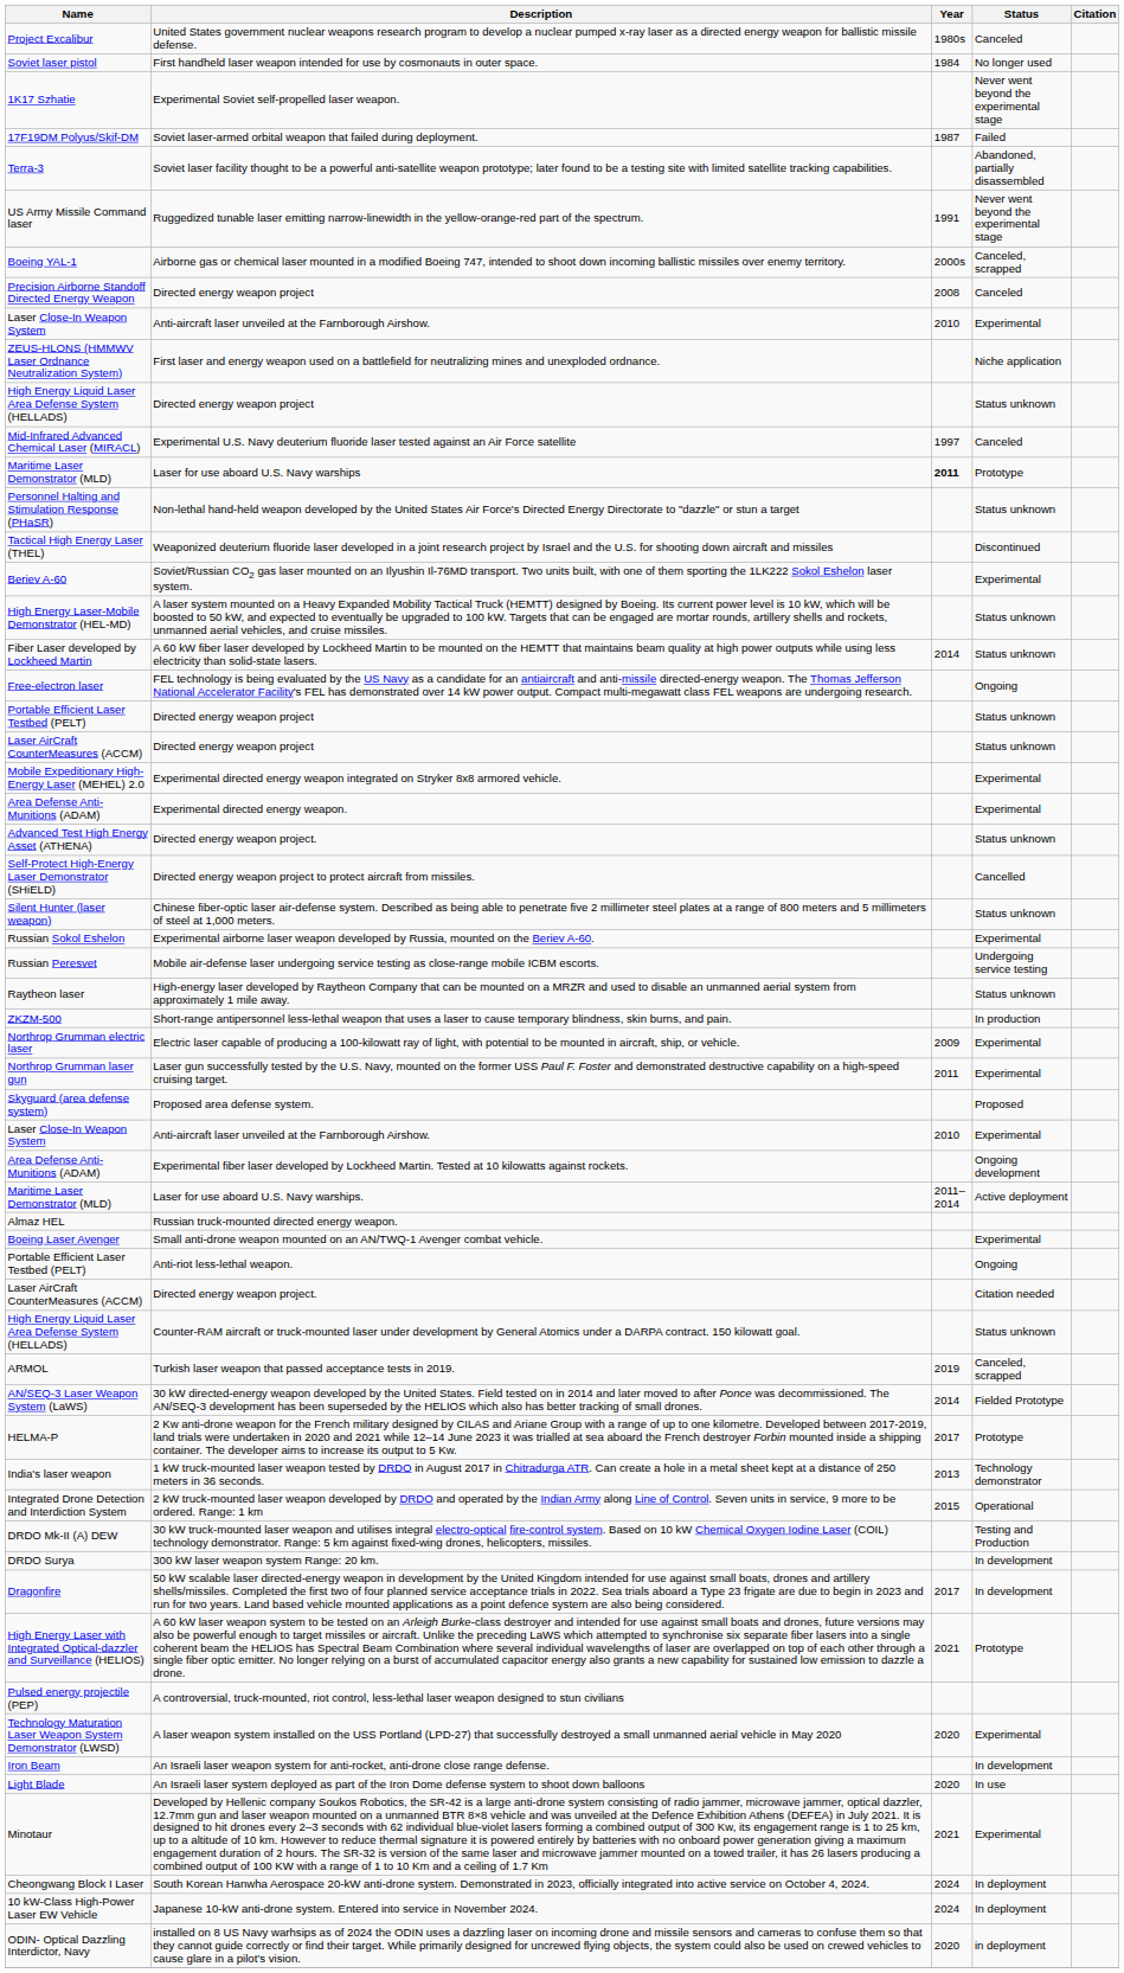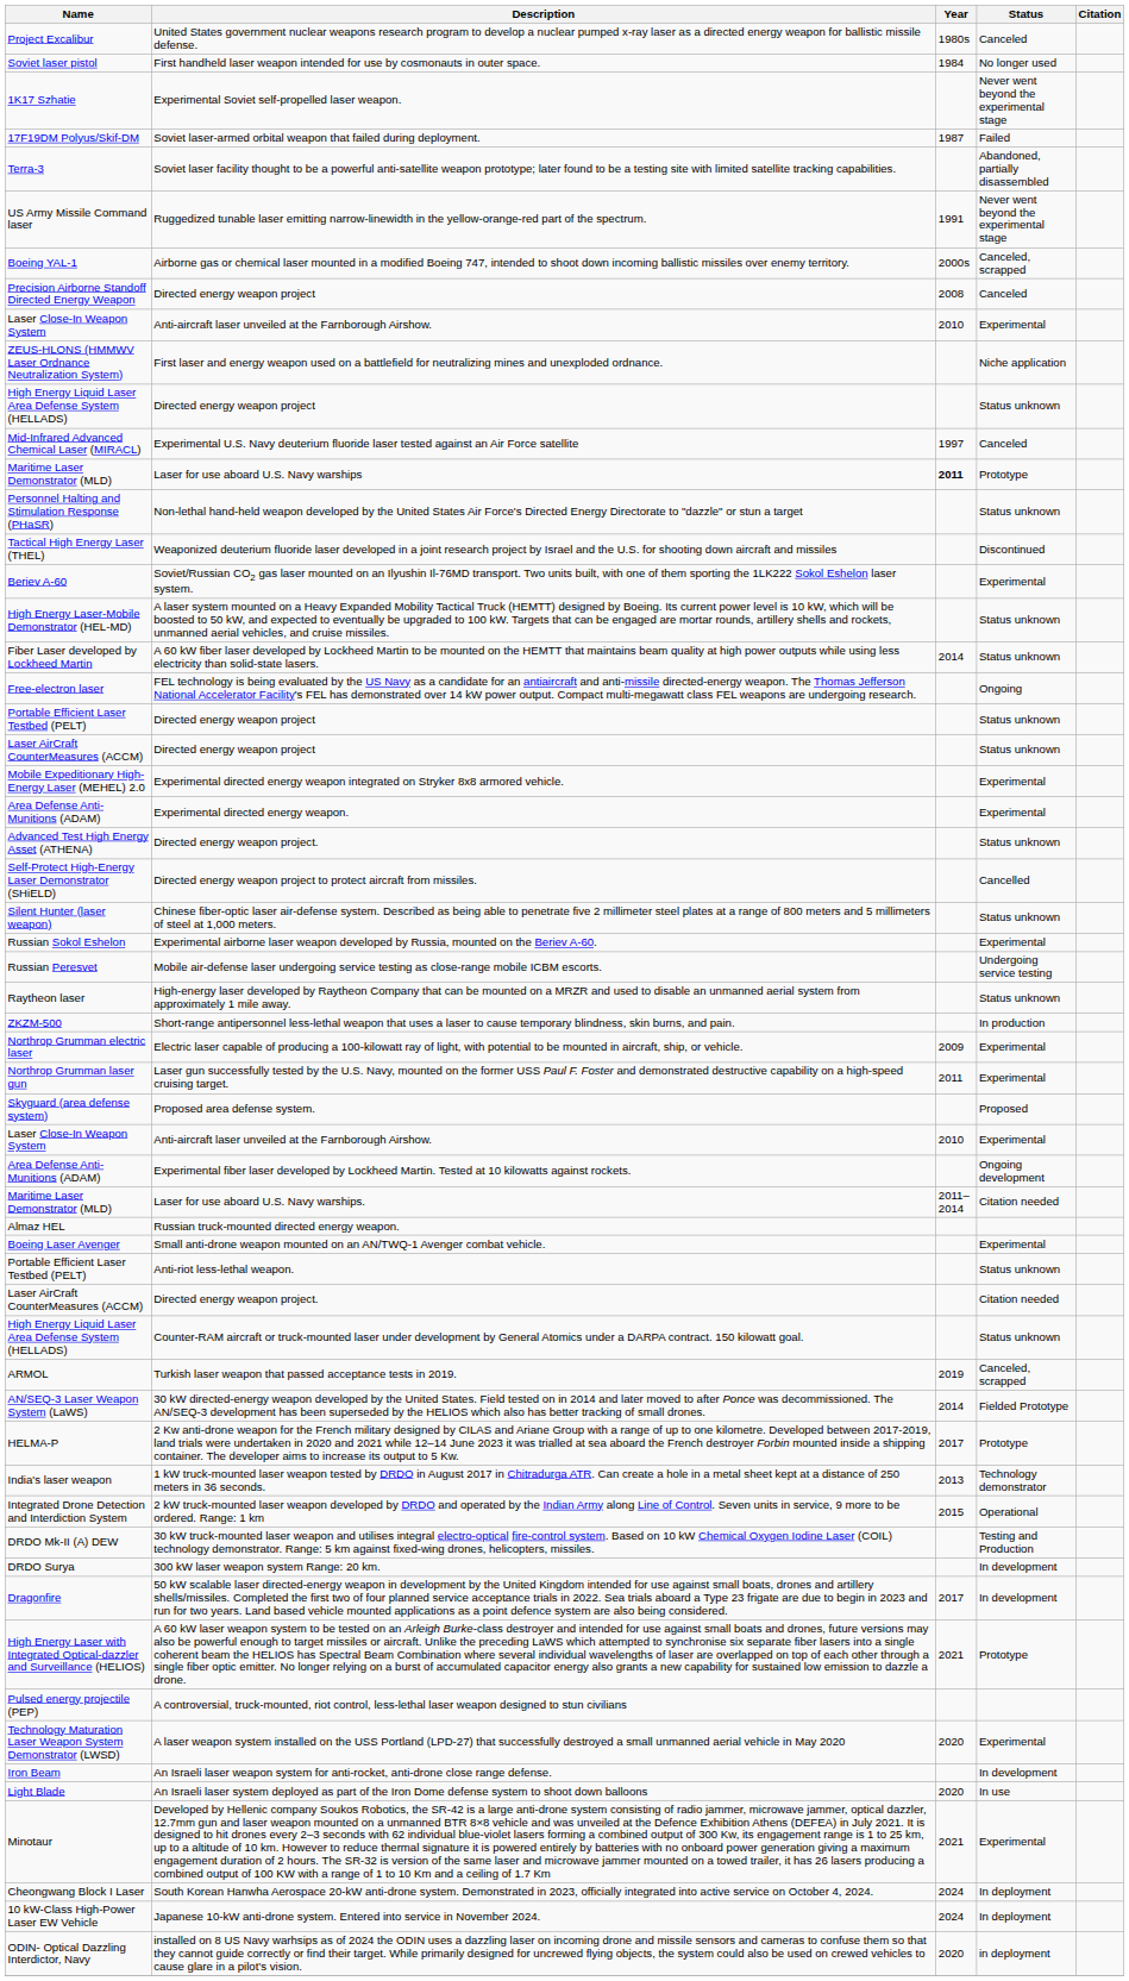 <table class="wikitable">
 <tr>
 <th>Name</th>
 <th>Description</th>
 <th>Year</th>
 <th>Status</th>
 <th>Citation</th>
 </tr>
 <tr>
 <td><a href='#'>Project Excalibur</a></td>
 <td>United States government nuclear weapons research program to develop a nuclear pumped x-ray laser as a directed energy weapon for ballistic missile defense.</td>
 <td>1980s</td>
 <td>Canceled</td>
 <td></td>
 </tr>
 <tr>
 <td><a href='#'>Soviet laser pistol</a></td>
 <td>First handheld laser weapon intended for use by cosmonauts in outer space.</td>
 <td>1984</td>
 <td>No longer used</td>
 <td></td>
 </tr>
 <tr>
 <td><a href='#'>1K17 Szhatie</a></td>
 <td>Experimental Soviet self-propelled laser weapon.</td>
 <td></td>
 <td>Never went beyond the experimental stage</td>
 <td></td>
 </tr>
 <tr>
 <td><a href='#'>17F19DM Polyus/Skif-DM</a></td>
 <td>Soviet laser-armed orbital weapon that failed during deployment.</td>
 <td>1987</td>
 <td>Failed</td>
 <td></td>
 </tr>
 <tr>
 <td><a href='#'>Terra-3</a></td>
 <td>Soviet laser facility thought to be a powerful anti-satellite weapon prototype; later found to be a testing site with limited satellite tracking capabilities.</td>
 <td></td>
 <td>Abandoned, partially disassembled</td>
 <td></td>
 </tr>
 <tr>
 <td>US Army Missile Command laser</td>
 <td>Ruggedized tunable laser emitting narrow-linewidth in the yellow-orange-red part of the spectrum.</td>
 <td>1991</td>
 <td>Never went beyond the experimental stage</td>
 <td></td>
 </tr>
 <tr>
 <td><a href='#'>Boeing YAL-1</a></td>
 <td>Airborne gas or chemical laser mounted in a modified Boeing 747, intended to shoot down incoming ballistic missiles over enemy territory.</td>
 <td>2000s</td>
 <td>Canceled, scrapped</td>
 <td></td>
 </tr>
 <tr>
 <td><a href='#'>Precision Airborne Standoff Directed Energy Weapon</a></td>
 <td>Directed energy weapon project</td>
 <td>2008</td>
 <td>Canceled</td>
 <td></td>
 </tr>
 <tr>
 <td>Laser <a href='#'>Close-In Weapon System</a></td>
 <td>Anti-aircraft laser unveiled at the Farnborough Airshow.</td>
 <td>2010</td>
 <td>Experimental</td>
 <td></td>
 </tr>
 <tr>
 <td><a href='#'>ZEUS-HLONS (HMMWV Laser Ordnance Neutralization System)</a></td>
 <td>First laser and energy weapon used on a battlefield for neutralizing mines and unexploded ordnance.</td>
 <td></td>
 <td>Niche application</td>
 <td></td>
 </tr>
 <tr>
 <td><a href='#'>High Energy Liquid Laser Area Defense System</a> (HELLADS)</td>
 <td>Directed energy weapon project</td>
 <td></td>
 <td>Status unknown</td>
 <td></td>
 </tr>
 <tr>
 <td><a href='#'>Mid-Infrared Advanced Chemical Laser</a> (<a href='#'>MIRACL</a>)</td>
 <td>Experimental U.S. Navy deuterium fluoride laser tested against an Air Force satellite</td>
 <td>1997</td>
 <td>Canceled</td>
 <td></td>
 </tr>
 <tr>
 <td><a href='#'>Maritime Laser Demonstrator</a> (MLD)</td>
 <td>Laser for use aboard U.S. Navy warships</td>
 <td><strong>2011</strong></td>
 <td>Prototype</td>
 <td></td>
 </tr>
 <tr>
 <td><a href='#'>Personnel Halting and Stimulation Response</a> (<a href='#'>PHaSR</a>)</td>
 <td>Non-lethal hand-held weapon developed by the United States Air Force's Directed Energy Directorate to "dazzle" or stun a target</td>
 <td></td>
 <td>Status unknown</td>
 <td></td>
 </tr>
 <tr>
 <td><a href='#'>Tactical High Energy Laser</a> (THEL)</td>
 <td>Weaponized deuterium fluoride laser developed in a joint research project by Israel and the U.S. for shooting down aircraft and missiles</td>
 <td></td>
 <td>Discontinued</td>
 <td></td>
 </tr>
 <tr>
 <td><a href='#'>Beriev A-60</a></td>
 <td>Soviet/Russian CO<sub>2</sub> gas laser mounted on an Ilyushin Il-76MD transport. Two units built, with one of them sporting the 1LK222 <a href='#'>Sokol Eshelon</a> laser system.</td>
 <td></td>
 <td>Experimental</td>
 <td></td>
 </tr>
 <tr>
 <td><a href='#'>High Energy Laser-Mobile Demonstrator</a> (HEL-MD)</td>
 <td>A laser system mounted on a Heavy Expanded Mobility Tactical Truck (HEMTT) designed by Boeing. Its current power level is 10 kW, which will be boosted to 50 kW, and expected to eventually be upgraded to 100 kW. Targets that can be engaged are mortar rounds, artillery shells and rockets, unmanned aerial vehicles, and cruise missiles.</td>
 <td></td>
 <td>Status unknown</td>
 <td></td>
 </tr>
 <tr>
 <td>Fiber Laser developed by <a href='#'>Lockheed Martin</a></td>
 <td>A 60 kW fiber laser developed by Lockheed Martin to be mounted on the HEMTT that maintains beam quality at high power outputs while using less electricity than solid-state lasers.</td>
 <td>2014</td>
 <td>Status unknown</td>
 <td></td>
 </tr>
 <tr>
 <td><a href='#'>Free-electron laser</a></td>
 <td>FEL technology is being evaluated by the <a href='#'>US Navy</a> as a candidate for an <a href='#'>antiaircraft</a> and anti-<a href='#'>missile</a> directed-energy weapon. The <a href='#'>Thomas Jefferson National Accelerator Facility</a>'s FEL has demonstrated over 14 kW power output. Compact multi-megawatt class FEL weapons are undergoing research.</td>
 <td></td>
 <td>Ongoing</td>
 <td></td>
 </tr>
 <tr>
 <td><a href='#'>Portable Efficient Laser Testbed</a> (PELT)</td>
 <td>Directed energy weapon project</td>
 <td></td>
 <td>Status unknown</td>
 <td></td>
 </tr>
 <tr>
 <td><a href='#'>Laser AirCraft CounterMeasures</a> (ACCM)</td>
 <td>Directed energy weapon project</td>
 <td></td>
 <td>Status unknown</td>
 <td></td>
 </tr>
 <tr>
 <td><a href='#'>Mobile Expeditionary High-Energy Laser</a> (MEHEL) 2.0</td>
 <td>Experimental directed energy weapon integrated on Stryker 8x8 armored vehicle.</td>
 <td></td>
 <td>Experimental</td>
 <td></td>
 </tr>
 <tr>
 <td><a href='#'>Area Defense Anti-Munitions</a> (ADAM)</td>
 <td>Experimental directed energy weapon.</td>
 <td></td>
 <td>Experimental</td>
 <td></td>
 </tr>
 <tr>
 <td><a href='#'>Advanced Test High Energy Asset</a> (ATHENA)</td>
 <td>Directed energy weapon project.</td>
 <td></td>
 <td>Status unknown</td>
 <td></td>
 </tr>
 <tr>
 <td><a href='#'>Self-Protect High-Energy Laser Demonstrator</a> (SHiELD)</td>
 <td>Directed energy weapon project to protect aircraft from missiles.</td>
 <td></td>
 <td>Cancelled</td>
 <td></td>
 </tr>
 <tr>
 <td><a href='#'>Silent Hunter (laser weapon)</a></td>
 <td>Chinese fiber-optic laser air-defense system. Described as being able to penetrate five 2 millimeter steel plates at a range of 800 meters and 5 millimeters of steel at 1,000 meters.</td>
 <td></td>
 <td>Status unknown</td>
 <td></td>
 </tr>
 <tr>
 <td>Russian <a href='#'>Sokol Eshelon</a></td>
 <td>Experimental airborne laser weapon developed by Russia, mounted on the <a href='#'>Beriev A-60</a>.</td>
 <td></td>
 <td>Experimental</td>
 <td></td>
 </tr>
 <tr>
 <td>Russian <a href='#'>Peresvet</a></td>
 <td>Mobile air-defense laser undergoing service testing as close-range mobile ICBM escorts.</td>
 <td></td>
 <td>Undergoing service testing</td>
 <td></td>
 </tr>
 <tr>
 <td>Raytheon laser</td>
 <td>High-energy laser developed by Raytheon Company that can be mounted on a MRZR and used to disable an unmanned aerial system from approximately 1 mile away.</td>
 <td></td>
 <td>Status unknown</td>
 <td></td>
 </tr>
 <tr>
 <td><a href='#'>ZKZM-500</a></td>
 <td>Short-range antipersonnel less-lethal weapon that uses a laser to cause temporary blindness, skin burns, and pain.</td>
 <td></td>
 <td>In production</td>
 <td></td>
 </tr>
 <tr>
 <td><a href='#'>Northrop Grumman electric laser</a></td>
 <td>Electric laser capable of producing a 100-kilowatt ray of light, with potential to be mounted in aircraft, ship, or vehicle.</td>
 <td>2009</td>
 <td>Experimental</td>
 <td></td>
 </tr>
 <tr>
 <td><a href='#'>Northrop Grumman laser gun</a></td>
 <td>Laser gun successfully tested by the U.S. Navy, mounted on the former USS <em>Paul F. Foster</em> and demonstrated destructive capability on a high-speed cruising target.</td>
 <td>2011</td>
 <td>Experimental</td>
 <td></td>
 </tr>
 <tr>
 <td><a href='#'>Skyguard (area defense system)</a></td>
 <td>Proposed area defense system.</td>
 <td></td>
 <td>Proposed</td>
 <td></td>
 </tr>
 <tr>
 <td>Laser <a href='#'>Close-In Weapon System</a></td>
 <td>Anti-aircraft laser unveiled at the Farnborough Airshow.</td>
 <td>2010</td>
 <td>Experimental</td>
 <td></td>
 </tr>
 <tr>
 <td><a href='#'>Area Defense Anti-Munitions</a> (ADAM)</td>
 <td>Experimental fiber laser developed by Lockheed Martin. Tested at 10 kilowatts against rockets.</td>
 <td></td>
 <td>Ongoing development</td>
 <td></td>
 </tr>
 <tr>
 <td><a href='#'>Maritime Laser Demonstrator</a> (MLD)</td>
 <td>Laser for use aboard U.S. Navy warships.</td>
 <td>2011–2014</td>
-<td>Active deployment</td>
+<td>Citation needed</td>
 <td></td>
 </tr>
 <tr>
 <td>Almaz HEL</td>
 <td>Russian truck-mounted directed energy weapon.</td>
 <td></td>
 <td></td>
 <td></td>
 </tr>
 <tr>
 <td><a href='#'>Boeing Laser Avenger</a></td>
 <td>Small anti-drone weapon mounted on an AN/TWQ-1 Avenger combat vehicle.</td>
 <td></td>
 <td>Experimental</td>
 <td></td>
 </tr>
 <tr>
 <td>Portable Efficient Laser Testbed (PELT)</td>
 <td>Anti-riot less-lethal weapon.</td>
 <td></td>
-<td>Ongoing</td>
+<td>Status unknown</td>
 <td></td>
 </tr>
 <tr>
 <td>Laser AirCraft CounterMeasures (ACCM)</td>
 <td>Directed energy weapon project.</td>
 <td></td>
 <td>Citation needed</td>
 <td></td>
 </tr>
 <tr>
 <td><a href='#'>High Energy Liquid Laser Area Defense System</a> (HELLADS)</td>
 <td>Counter-RAM aircraft or truck-mounted laser under development by General Atomics under a DARPA contract. 150 kilowatt goal.</td>
 <td></td>
 <td>Status unknown</td>
 <td></td>
 </tr>
 <tr>
 <td>ARMOL</td>
 <td>Turkish laser weapon that passed acceptance tests in 2019.</td>
 <td>2019</td>
 <td>Canceled, scrapped</td>
 <td></td>
 </tr>
 <tr>
 <td><a href='#'>AN/SEQ-3 Laser Weapon System</a> (LaWS)</td>
 <td>30 kW directed-energy weapon developed by the United States. Field tested on  in 2014 and later moved to  after <em>Ponce</em> was decommissioned. The AN/SEQ-3 development has been superseded by the HELIOS which also has better tracking of small drones.</td>
 <td>2014</td>
 <td>Fielded Prototype</td>
 <td></td>
 </tr>
 <tr>
 <td>HELMA-P</td>
 <td>2 Kw anti-drone weapon for the French military designed by CILAS and Ariane Group with a range of up to one kilometre. Developed between 2017-2019, land trials were undertaken in 2020 and 2021 while 12–14 June 2023 it was trialled at sea aboard the French destroyer <em>Forbin</em> mounted inside a shipping container. The developer aims to increase its output to 5 Kw.</td>
 <td>2017</td>
 <td>Prototype</td>
 <td></td>
 </tr>
 <tr>
 <td>India's laser weapon</td>
 <td>1 kW truck-mounted laser weapon tested by <a href='#'>DRDO</a> in August 2017 in <a href='#'>Chitradurga ATR</a>. Can create a hole in a metal sheet kept at a distance of 250 meters in 36 seconds.</td>
 <td>2013</td>
 <td>Technology demonstrator</td>
 <td></td>
 </tr>
 <tr>
 <td>Integrated Drone Detection and Interdiction System</td>
 <td>2 kW truck-mounted laser weapon developed by <a href='#'>DRDO</a> and operated by the <a href='#'>Indian Army</a> along <a href='#'>Line of Control</a>. Seven units in service, 9 more to be ordered. Range: 1 km</td>
 <td>2015</td>
 <td>Operational</td>
 <td></td>
 </tr>
 <tr>
 <td>DRDO Mk-II (A) DEW</td>
 <td>30 kW truck-mounted laser weapon and utilises integral <a href='#'>electro-optical</a> <a href='#'>fire-control system</a>. Based on 10 kW <a href='#'>Chemical Oxygen Iodine Laser</a> (COIL) technology demonstrator. Range: 5 km against fixed-wing drones, helicopters, missiles.</td>
 <td></td>
 <td>Testing and Production</td>
 <td></td>
 </tr>
 <tr>
 <td>DRDO Surya</td>
 <td>300 kW laser weapon system Range: 20 km.</td>
 <td></td>
 <td>In development</td>
 <td></td>
 </tr>
 <tr>
 <td><a href='#'>Dragonfire</a></td>
 <td>50 kW scalable laser directed-energy weapon in development by the United Kingdom intended for use against small boats, drones and artillery shells/missiles. Completed the first two of four planned service acceptance trials in 2022. Sea trials aboard a Type 23 frigate are due to begin in 2023 and run for two years. Land based vehicle mounted applications as a point defence system are also being considered.</td>
 <td>2017</td>
 <td>In development</td>
 <td></td>
 </tr>
 <tr>
 <td><a href='#'>High Energy Laser with Integrated Optical-dazzler and Surveillance</a> (HELIOS)</td>
 <td>A 60 kW laser weapon system to be tested on an <em>Arleigh Burke</em>-class destroyer and intended for use against small boats and drones, future versions may also be powerful enough to target missiles or aircraft. Unlike the preceding LaWS which attempted to synchronise six separate fiber lasers into a single coherent beam the HELIOS has Spectral Beam Combination where several individual wavelengths of laser are overlapped on top of each other through a single fiber optic emitter. No longer relying on a burst of accumulated capacitor energy also grants a new capability for sustained low emission to dazzle a drone.</td>
 <td>2021</td>
 <td>Prototype</td>
 <td></td>
 </tr>
 <tr>
 <td><a href='#'>Pulsed energy projectile</a> (PEP)</td>
 <td>A controversial, truck-mounted, riot control, less-lethal laser weapon designed to stun civilians</td>
 <td></td>
 <td></td>
 <td></td>
 </tr>
 <tr>
 <td><a href='#'>Technology Maturation Laser Weapon System Demonstrator</a> (LWSD)</td>
 <td>A laser weapon system installed on the USS Portland (LPD-27) that successfully destroyed a small unmanned aerial vehicle in May 2020</td>
 <td>2020</td>
 <td>Experimental</td>
 <td></td>
 </tr>
 <tr>
 <td><a href='#'>Iron Beam</a></td>
 <td>An Israeli laser weapon system for anti-rocket, anti-drone close range defense.</td>
 <td></td>
 <td>In development</td>
 <td></td>
 </tr>
 <tr>
 <td><a href='#'>Light Blade</a></td>
 <td>An Israeli laser system deployed as part of the Iron Dome defense system to shoot down balloons</td>
 <td>2020</td>
 <td>In use</td>
 <td></td>
 </tr>
 <tr>
 <td>Minotaur</td>
 <td>Developed by Hellenic company Soukos Robotics, the SR-42 is a large anti-drone system consisting of radio jammer, microwave jammer, optical dazzler, 12.7mm gun and laser weapon mounted on a unmanned BTR 8×8 vehicle and was unveiled at the Defence Exhibition Athens (DEFEA) in July 2021. It is designed to hit drones every 2–3 seconds with 62 individual blue-violet lasers forming a combined output of 300 Kw, its engagement range is 1 to 25 km, up to a altitude of 10 km. However to reduce thermal signature it is powered entirely by batteries with no onboard power generation giving a maximum engagement duration of 2 hours. The SR-32 is version of the same laser and microwave jammer mounted on a towed trailer, it has 26 lasers producing a combined output of 100 KW with a range of 1 to 10 Km and a ceiling of 1.7 Km</td>
 <td>2021</td>
 <td>Experimental</td>
 <td></td>
 </tr>
 <tr>
 <td>Cheongwang Block I Laser</td>
 <td>South Korean Hanwha Aerospace 20-kW anti-drone system. Demonstrated in 2023, officially integrated into active service on October 4, 2024.</td>
 <td>2024</td>
 <td>In deployment</td>
 <td></td>
 </tr>
 <tr>
 <td>10 kW-Class High-Power Laser EW Vehicle</td>
 <td>Japanese 10-kW anti-drone system. Entered into service in November 2024.</td>
 <td>2024</td>
 <td>In deployment</td>
 <td></td>
 </tr>
 <tr>
 <td>ODIN- Optical Dazzling Interdictor, Navy</td>
 <td>installed on 8 US Navy warhsips as of 2024 the ODIN uses a dazzling laser on incoming drone and missile sensors and cameras to confuse them so that they cannot guide correctly or find their target. While primarily designed for uncrewed flying objects, the system could also be used on crewed vehicles to cause glare in a pilot’s vision.</td>
 <td>2020</td>
 <td>in deployment</td>
 <td></td>
 </tr>
 <tr>
 </tr>
 </table>
